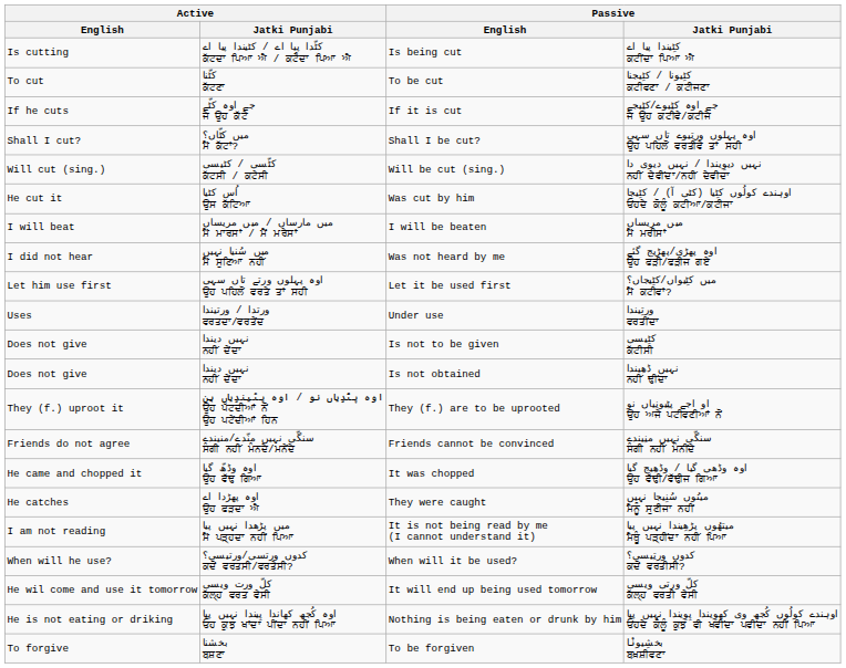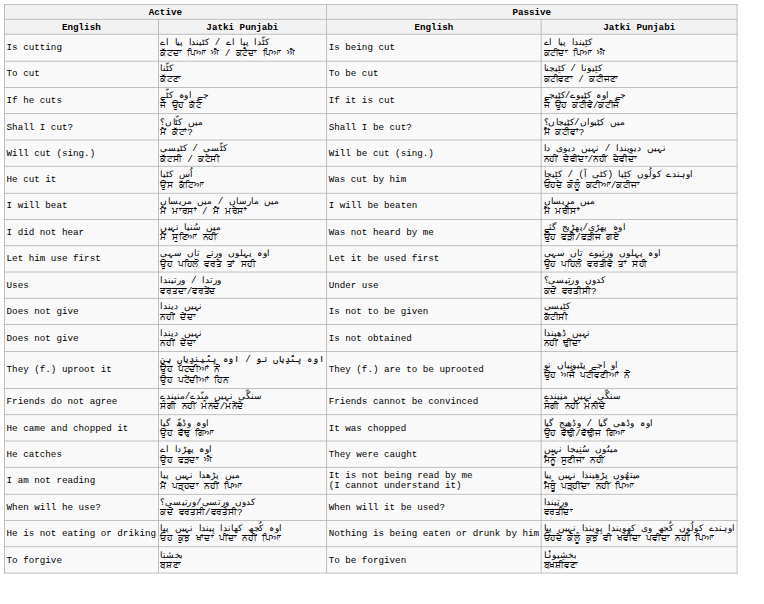 <table class="wikitable">
 <tr>
 <th colspan="2">Active</th>
 <th colspan="2">Passive</th>
 </tr>
 <tr>
 <th>English</th>
 <th>Jatki Punjabi</th>
 <th>English</th>
 <th>Jatki Punjabi</th>
 </tr>
 <tr>
 <td>Is cutting</td>
 <td>کٹّدا پیا اے / کٹیندا پیا اے<br>ਕੱਟਦਾ ਪਿਆ ਐ / ਕਟੇੰਦਾ ਪਿਆ ਐ</td>
 <td>Is being cut</td>
 <td>کٹِیندا پیا اے<br>ਕਟੀਂਦਾ ਪਿਆ ਐ</td>
 </tr>
 <tr>
 <td>To cut</td>
 <td>کٹّنا<br>ਕੱਟਣਾ</td>
 <td>To be cut</td>
 <td>کٹِیوَنا / کٹِیجنا<br>ਕਟੀਵਣਾ / ਕਟੀਜਣਾ</td>
 </tr>
 <tr>
 <td>If he cuts</td>
 <td>جے اوہ کٹّے<br>ਜੇ ਉਹ ਕੱਟੇ</td>
 <td>If it is cut</td>
 <td>جے اوہ کٹِیوے/کٹِیجے<br>ਜੇ ਉਹ ਕਟੀਵੇ/ਕਟੀਜੇ</td>
 </tr>
 <tr>
 <td>Shall I cut?</td>
 <td>میں کٹّاں؟<br>ਮੈਂ ਕੱਟਾਂ?</td>
 <td>Shall I be cut?</td>
-<td>اوہ پہلوں ورتِیوے تاں سہی<br>ਉਹ ਪਹਿਲੋਂ ਵਰਤੀਵੇ ਤਾਂ ਸਹੀ</td>
+<td>میں کٹِیواں/کٹِیجاں؟<br>ਮੈਂ ਕਟੀਵਾਂ?</td>
 </tr>
 <tr>
 <td>Will cut (sing.)</td>
 <td>کٹّسی / کٹیسی<br>ਕੱਟਸੀ / ਕਟੇਸੀ</td>
 <td>Will be cut (sing.)</td>
 <td>نہیں دیوِیندا / نہیں دیوی دا<br>ਨਹੀਂ ਦੇਵੀਂਦਾ/ਨਹੀਂ ਦੇਵੀਦਾ</td>
 </tr>
 <tr>
 <td>He cut it</td>
 <td>اُس کٹیا<br>ਉਸ ਕੱਟਿਆ</td>
 <td>Was cut by him</td>
 <td>اوہندے کولُوں کٹِیا (کٹی آ) / کٹِیجا<br>ਓਂਹਦੇ ਕੋਲੂੰ ਕਟੀਆ/ਕਟੀਜਾ</td>
 </tr>
 <tr>
 <td>I will beat</td>
 <td>میں مارساں / میں مریساں<br>ਮੈਂ ਮਾਰਸਾਂ / ਮੈਂ ਮਰੇਸਾਂ</td>
 <td>I will be beaten</td>
 <td>میں مرِیساں<br>ਮੈਂ ਮਰੀਸਾਂ</td>
 </tr>
 <tr>
 <td>I did not hear</td>
 <td>میں سُنیا نہیں<br>ਮੈਂ ਸੁਣਿਆ ਨਹੀਂ</td>
 <td>Was not heard by me</td>
 <td>اوہ پھڑی/پھڑِیج گئے<br>ਉਹ ਫੜੀ/ਫੜੀਜ ਗਏ</td>
 </tr>
 <tr>
 <td>Let him use first</td>
 <td>اوہ پہلوں ورتے تاں سہی<br>ਉਹ ਪਹਿਲੋਂ ਵਰਤੇ ਤਾਂ ਸਹੀ</td>
 <td>Let it be used first</td>
-<td>میں کٹِیواں/کٹِیجاں؟<br>ਮੈਂ ਕਟੀਵਾਂ?</td>
+<td>اوہ پہلوں ورتِیوے تاں سہی<br>ਉਹ ਪਹਿਲੋਂ ਵਰਤੀਵੇ ਤਾਂ ਸਹੀ</td>
 </tr>
 <tr>
 <td>Uses</td>
 <td>ورتدا / ورتیندا<br>ਵਰਤਦਾ/ਵਰਤੇਂਦ</td>
 <td>Under use</td>
-<td>ورتِیندا<br>ਵਰਤੀਂਦਾ</td>
+<td>کدوں ورتِیسی؟<br>ਕਦੋਂ ਵਰਤੀਸੀ?</td>
 </tr>
 <tr>
 <td>Does not give</td>
 <td>نہیں دیندا<br>ਨਹੀਂ ਦੇਂਦਾ</td>
 <td>Is not to be given</td>
 <td>کٹِیسی<br>ਕੱਟੀਸੀ</td>
 </tr>
 <tr>
 <td>Does not give</td>
 <td>نہیں دیندا<br>ਨਹੀਂ ਦੇਂਦਾ</td>
 <td>Is not obtained</td>
 <td>نہیں ڈھِیندا<br>ਨਹੀਂ ਢੀਂਦਾ</td>
 </tr>
 <tr>
 <td>They (f.) uproot it</td>
 <td>اوہ پٹّدِیاں نو / اوہ پٹیندِیاں ہِن<br>ਉਹ ਪੱਟਦੀਆਂ ਨੋਂ<br>ਉਹ ਪਟੇਂਦੀਆਂ ਹਿਨ</td>
 <td>They (f.) are to be uprooted</td>
 <td>او اجے پٹِیونِیاں نو<br>ਉਹ ਅਜੇ ਪਟੀਵਣੀਆਂ ਨੋਂ</td>
 </tr>
 <tr>
 <td>Friends do not agree</td>
 <td>سنگّی نہیں منّدے/منیندے<br>ਸੰਗੀ ਨਹੀਂ ਮੰਨਦੇ/ਮਨੇਂਦੇ</td>
 <td>Friends cannot be convinced</td>
 <td>سنگّی نہیں منِیندے<br>ਸੰਗੀ ਨਹੀਂ ਮੰਨੀਂਦੇ</td>
 </tr>
 <tr>
 <td>He came and chopped it</td>
 <td>اوہ وڈھّ گیا<br>ਉਹ ਵੱਢ ਗਿਆ</td>
 <td>It was chopped</td>
 <td>اوہ وڈھی گیا / وڈھِیج گیا<br>ਉਹ ਵੱਢੀ/ਵੱਢੀਜ ਗਿਆ</td>
 </tr>
 <tr>
 <td>He catches</td>
 <td>اوہ پھڑدا اے<br>ਉਹ ਫੜਦਾ ਐ</td>
 <td>They were caught</td>
 <td>مینُوں سُنِیجا نہیں<br>ਮੈਨੂੰ ਸੁਣੀਜਾ ਨਹੀਂ</td>
 </tr>
 <tr>
 <td>I am not reading</td>
 <td>میں پڑھدا نہیں پیا<br>ਮੈਂ ਪੜ੍ਹਦਾ ਨਹੀਂ ਪਿਆ</td>
 <td>It is not being read by me<br>(I cannot understand it)</td>
 <td>میتھُوں پڑھِیندا نہیں پیا<br>ਮੈਥੂੰ ਪੜ੍ਹੀਂਦਾ ਨਹੀਂ ਪਿਆ</td>
 </tr>
 <tr>
 <td>When will he use?</td>
 <td>کدوں ورتسی/ورتیسی؟<br>ਕਦੋਂ ਵਰਤਸੀ/ਵਰਤੇਸੀ?</td>
 <td>When will it be used?</td>
-<td>کدوں ورتِیسی؟<br>ਕਦੋਂ ਵਰਤੀਸੀ?</td>
-</tr>
-<tr>
-<td>He wil come and use it tomorrow</td>
-<td>کلّ ورت ویسی<br>ਕੱਲ੍ਹ ਵਰਤ ਵੇਸੀ</td>
-<td>It will end up being used tomorrow</td>
-<td>کلّ ورتی ویسی<br>ਕੱਲ੍ਹ ਵਰਤੀ ਵੇਸੀ</td>
+<td>ورتِیندا<br>ਵਰਤੀਂਦਾ</td>
 </tr>
 <tr>
 <td>He is not eating or driking</td>
 <td>اوہ کُجھ کھاندا پِیندا نہیں پیا<br>ਓਹ ਕੁਝ ਖਾਂਦਾ ਪੀਂਦਾ ਨਹੀਂ ਪਿਆ</td>
 <td>Nothing is being eaten or drunk by him</td>
 <td>اوہندے کولُوں کُجھ وی کھوِیندا پِوِیندا نہیں پیا<br>ਓਂਹਦੇ ਕੋਲੂੰ ਕੁਝ ਵੀ ਖਵੀਂਦਾ ਪਵੀਂਦਾ ਨਹੀਂ ਪਿਆ</td>
 </tr>
 <tr>
 <td>To forgive</td>
 <td>بخشنا<br>ਬਸ਼ਣਾ</td>
 <td>To be forgiven</td>
 <td>بخشِیوݨا<br>ਬਖ਼ਸ਼ੀਵਣਾ</td>
 </tr>
 </table>
